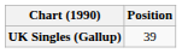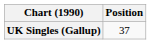 <table class="wikitable plainrowheaders" style="text-align:center">
 <tr>
 <th scope="col">Chart (1990)</th>
 <th scope="col">Position</th>
 </tr>
 <tr>
 <th scope="row">UK Singles (Gallup)</th>
-<td>39</td>
+<td>37</td>
 </tr>
 </table>
